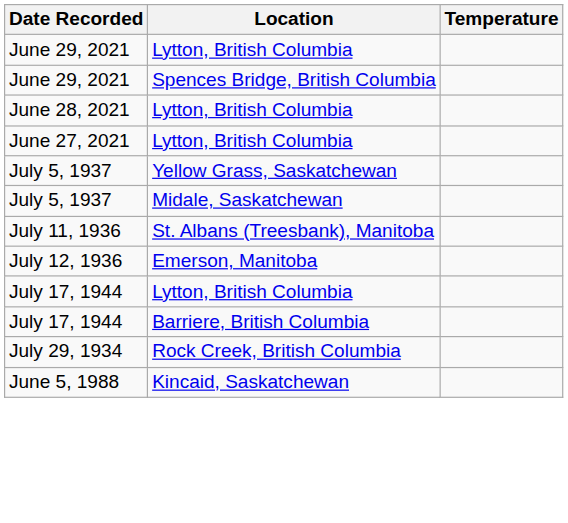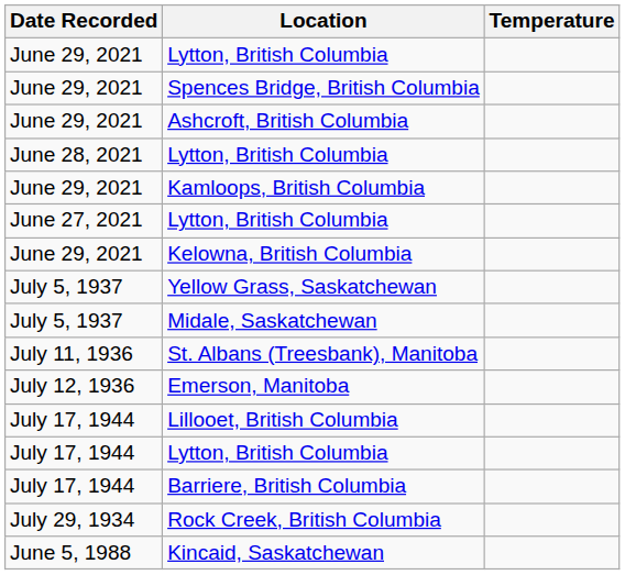 <table class="wikitable">
 <tr>
 <th>Date Recorded</th>
 <th>Location</th>
 <th>Temperature</th>
 </tr>
 <tr>
 <td>June 29, 2021</td>
 <td><a href='#'>Lytton, British Columbia</a></td>
 <td></td>
 </tr>
 <tr>
 <td>June 29, 2021</td>
 <td><a href='#'>Spences Bridge, British Columbia</a></td>
 <td></td>
 </tr>
 <tr>
+<td>June 29, 2021</td>
+<td><a href='#'>Ashcroft, British Columbia</a></td>
+<td></td>
+</tr>
+<tr>
 <td>June 28, 2021</td>
 <td><a href='#'>Lytton, British Columbia</a></td>
 <td></td>
 </tr>
 <tr>
+<td>June 29, 2021</td>
+<td><a href='#'>Kamloops, British Columbia</a></td>
+<td></td>
+</tr>
+<tr>
 <td>June 27, 2021</td>
 <td><a href='#'>Lytton, British Columbia</a></td>
+<td></td>
+</tr>
+<tr>
+<td>June 29, 2021</td>
+<td><a href='#'>Kelowna, British Columbia</a></td>
 <td></td>
 </tr>
 <tr>
 <td>July 5, 1937</td>
 <td><a href='#'>Yellow Grass, Saskatchewan</a></td>
 <td></td>
 </tr>
 <tr>
 <td>July 5, 1937</td>
 <td><a href='#'>Midale, Saskatchewan</a></td>
 <td></td>
 </tr>
 <tr>
 <td>July 11, 1936</td>
 <td><a href='#'>St. Albans (Treesbank), Manitoba</a></td>
 <td></td>
 </tr>
 <tr>
 <td>July 12, 1936</td>
 <td><a href='#'>Emerson, Manitoba</a></td>
 <td></td>
 </tr>
 <tr>
 <td>July 17, 1944</td>
+<td><a href='#'>Lillooet, British Columbia</a></td>
+<td></td>
+</tr>
+<tr>
+<td>July 17, 1944</td>
 <td><a href='#'>Lytton, British Columbia</a></td>
 <td></td>
 </tr>
 <tr>
 <td>July 17, 1944</td>
 <td><a href='#'>Barriere, British Columbia</a></td>
 <td></td>
 </tr>
 <tr>
 <td>July 29, 1934</td>
 <td><a href='#'>Rock Creek, British Columbia</a></td>
 <td></td>
 </tr>
 <tr>
 <td>June 5, 1988</td>
 <td><a href='#'>Kincaid, Saskatchewan</a></td>
 <td></td>
 </tr>
 </table>
